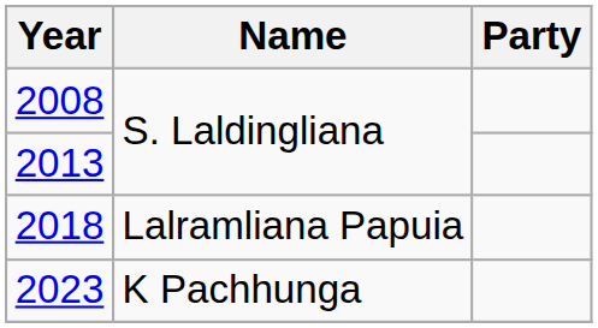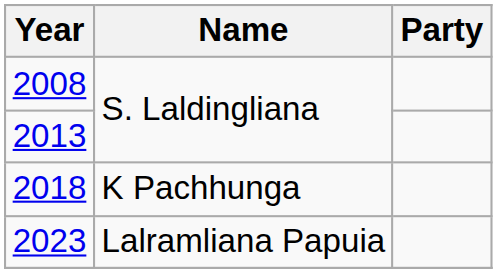 <table class="wikitable sortable">
 <tr>
 <th>Year</th>
 <th>Name</th>
 <th colspan=2>Party</th>
 </tr>
 <tr>
 <td><a href='#'>2008</a></td>
 <td rowspan=2>S. Laldingliana</td>
 <td></td>
 </tr>
 <tr>
 <td><a href='#'>2013</a></td>
 </tr>
 <tr>
 <td><a href='#'>2018</a></td>
-<td>Lalramliana Papuia</td>
+<td>K Pachhunga</td>
 <td></td>
 </tr>
 <tr>
 <td><a href='#'>2023</a></td>
-<td>K Pachhunga</td>
+<td>Lalramliana Papuia</td>
 <td></td>
 </tr>
 <tr>
 </tr>
 </table>
